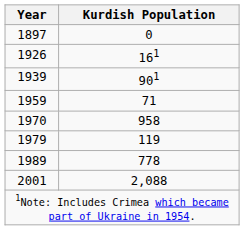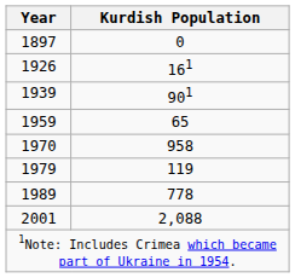 <table class="wikitable infobox" style="width: 250px; margin-right: 0; text-align: center; margin:10px">
 <tr>
 <th>Year</th>
 <th>Kurdish Population</th>
 </tr>
 <tr>
 <td>1897</td>
 <td>0</td>
 </tr>
 <tr>
 <td>1926</td>
 <td>16<sup>1</sup></td>
 </tr>
 <tr>
 <td>1939</td>
 <td>90<sup>1</sup></td>
 </tr>
 <tr>
 <td>1959</td>
-<td>71</td>
+<td>65</td>
 </tr>
 <tr>
 <td>1970</td>
 <td>958</td>
 </tr>
 <tr>
 <td>1979</td>
 <td>119</td>
 </tr>
 <tr>
 <td>1989</td>
 <td>778</td>
 </tr>
 <tr>
 <td>2001</td>
 <td>2,088</td>
 </tr>
 <tr>
 <td colspan="13"><small><sup>1</sup>Note: Includes Crimea <a href='#'>which became part of Ukraine in 1954</a>. </small></td>
 </tr>
 </table>
